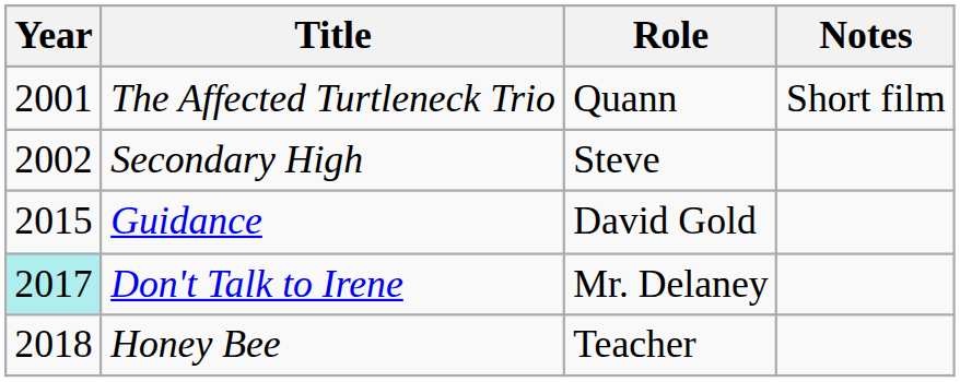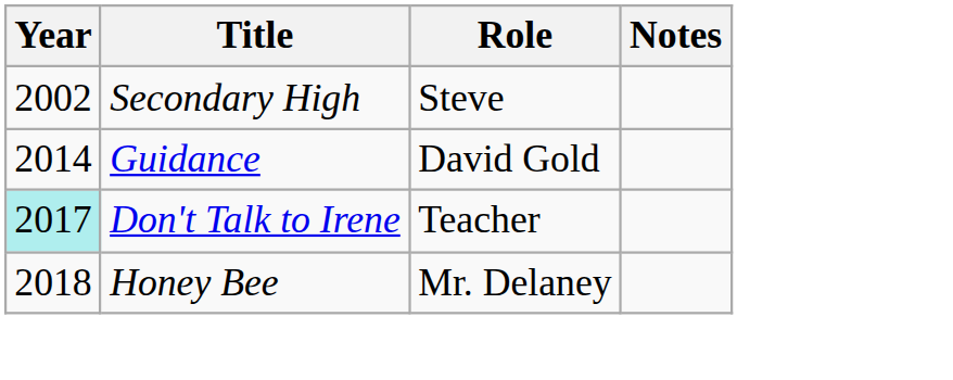 <table class="wikitable">
 <tr>
 <th>Year</th>
 <th>Title</th>
 <th>Role</th>
 <th>Notes</th>
 </tr>
 <tr>
-<td>2001</td>
-<td><em>The Affected Turtleneck Trio</em></td>
-<td>Quann</td>
-<td>Short film</td>
-</tr>
-<tr>
 <td>2002</td>
 <td><em>Secondary High</em></td>
 <td>Steve</td>
 <td></td>
 </tr>
 <tr>
-<td>2015</td>
+<td>2014</td>
 <td><em><a href='#'>Guidance</a></em></td>
 <td>David Gold</td>
 <td></td>
 </tr>
 <tr>
 <td style="background: paleturquoise;">2017</td>
 <td><em><a href='#'>Don't Talk to Irene</a></em></td>
-<td>Mr. Delaney</td>
+<td>Teacher</td>
 <td></td>
 </tr>
 <tr>
 <td>2018</td>
 <td><em>Honey Bee</em></td>
-<td>Teacher</td>
+<td>Mr. Delaney</td>
 <td></td>
 </tr>
 </table>
